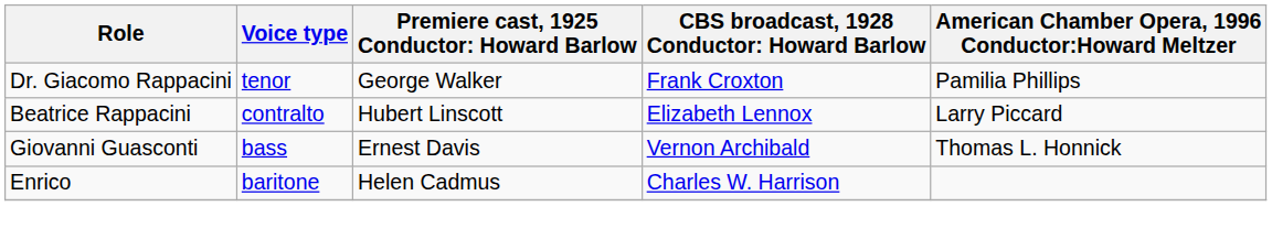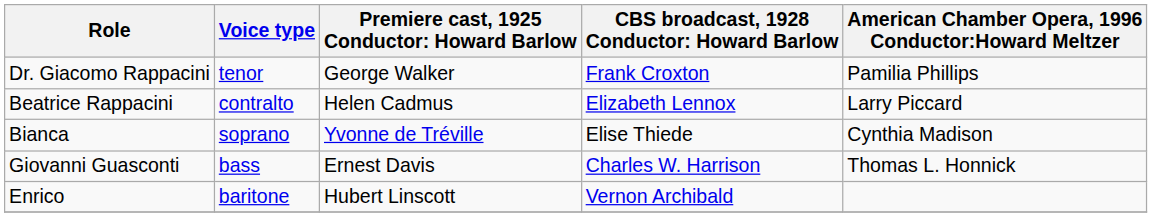 <table class="wikitable">
 <tr>
 <th>Role</th>
 <th><a href='#'>Voice type</a></th>
 <th>Premiere cast, 1925<br>Conductor: Howard Barlow</th>
 <th>CBS broadcast, 1928<br>Conductor: Howard Barlow</th>
 <th>American Chamber Opera, 1996<br>Conductor:Howard Meltzer</th>
 </tr>
 <tr>
 <td>Dr. Giacomo Rappacini</td>
 <td><a href='#'>tenor</a></td>
 <td>George Walker</td>
 <td><a href='#'>Frank Croxton</a></td>
 <td>Pamilia Phillips</td>
 </tr>
 <tr>
 <td>Beatrice Rappacini</td>
 <td><a href='#'>contralto</a></td>
-<td>Hubert Linscott</td>
+<td>Helen Cadmus</td>
 <td><a href='#'>Elizabeth Lennox</a></td>
 <td>Larry Piccard</td>
+</tr>
+<tr>
+<td>Bianca</td>
+<td><a href='#'>soprano</a></td>
+<td><a href='#'>Yvonne de Tréville</a></td>
+<td>Elise Thiede</td>
+<td>Cynthia Madison</td>
 </tr>
 <tr>
 <td>Giovanni Guasconti</td>
 <td><a href='#'>bass</a></td>
 <td>Ernest Davis</td>
-<td><a href='#'>Vernon Archibald</a></td>
+<td><a href='#'>Charles W. Harrison</a></td>
 <td>Thomas L. Honnick</td>
 </tr>
 <tr>
 <td>Enrico</td>
 <td><a href='#'>baritone</a></td>
-<td>Helen Cadmus</td>
-<td><a href='#'>Charles W. Harrison</a></td>
+<td>Hubert Linscott</td>
+<td><a href='#'>Vernon Archibald</a></td>
 <td></td>
 </tr>
 <tr>
 </tr>
 </table>
